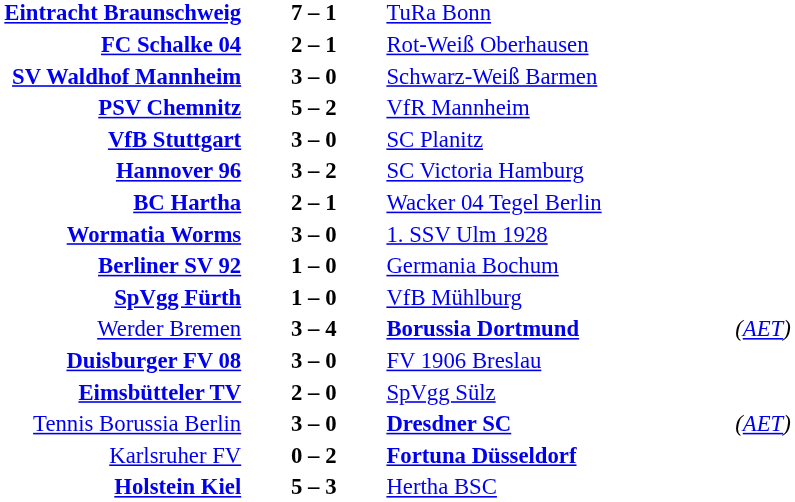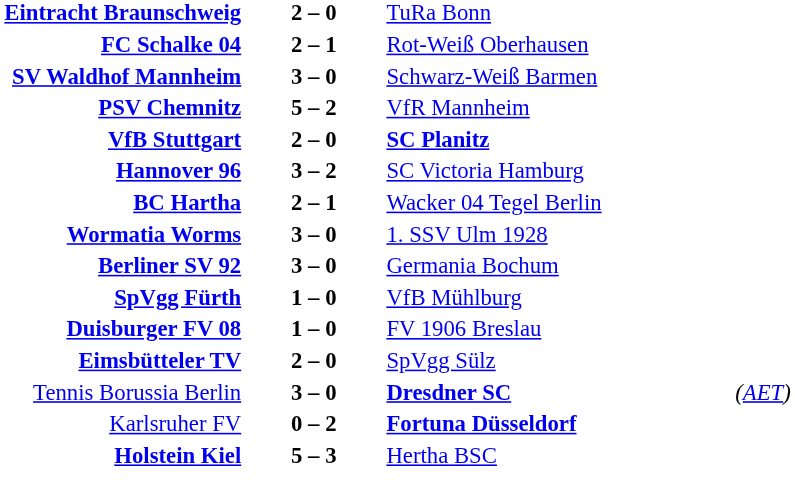 <table width=100% cellspacing=1>
 <tr>
 <th width=25%></th>
 <th width=10%></th>
 <th width=25%></th>
 <th></th>
 </tr>
 <tr style=font-size:90%>
 <td align=right><strong><a href='#'>Eintracht Braunschweig</a></strong></td>
-<td align=center><strong>7 – 1</strong></td>
+<td align=center><strong>2 – 0</strong></td>
 <td><a href='#'>TuRa Bonn</a></td>
 </tr>
 <tr style=font-size:90%>
 <td align=right><strong><a href='#'>FC Schalke 04</a></strong></td>
 <td align=center><strong>2 – 1</strong></td>
 <td><a href='#'>Rot-Weiß Oberhausen</a></td>
 </tr>
 <tr style=font-size:90%>
 <td align=right><strong><a href='#'>SV Waldhof Mannheim</a></strong></td>
 <td align=center><strong>3 – 0</strong></td>
 <td><a href='#'>Schwarz-Weiß Barmen</a></td>
 </tr>
 <tr style=font-size:90%>
 <td align=right><strong><a href='#'>PSV Chemnitz</a></strong></td>
 <td align=center><strong>5 – 2</strong></td>
 <td><a href='#'>VfR Mannheim</a></td>
 </tr>
 <tr style=font-size:90%>
 <td align=right><strong><a href='#'>VfB Stuttgart</a></strong></td>
-<td align=center><strong>3 – 0</strong></td>
-<td><a href='#'>SC Planitz</a></td>
+<td align=center><strong>2 – 0</strong></td>
+<td><strong><a href='#'>SC Planitz</a></strong></td>
 </tr>
 <tr style=font-size:90%>
 <td align=right><strong><a href='#'>Hannover 96</a></strong></td>
 <td align=center><strong>3 – 2</strong></td>
 <td><a href='#'>SC Victoria Hamburg</a></td>
 </tr>
 <tr style=font-size:90%>
 <td align=right><strong><a href='#'>BC Hartha</a></strong></td>
 <td align=center><strong>2 – 1</strong></td>
 <td><a href='#'>Wacker 04 Tegel Berlin</a></td>
 </tr>
 <tr style=font-size:90%>
 <td align=right><strong><a href='#'>Wormatia Worms</a></strong></td>
 <td align=center><strong>3 – 0</strong></td>
 <td><a href='#'>1. SSV Ulm 1928</a></td>
 </tr>
 <tr style=font-size:90%>
 <td align=right><strong><a href='#'>Berliner SV 92</a></strong></td>
-<td align=center><strong>1 – 0</strong></td>
+<td align=center><strong>3 – 0</strong></td>
 <td><a href='#'>Germania Bochum</a></td>
 </tr>
 <tr style=font-size:90%>
 <td align=right><strong><a href='#'>SpVgg Fürth</a></strong></td>
 <td align=center><strong>1 – 0</strong></td>
 <td><a href='#'>VfB Mühlburg</a></td>
 </tr>
 <tr style=font-size:90%>
-<td align=right><a href='#'>Werder Bremen</a></td>
-<td align=center><strong>3 – 4</strong></td>
-<td><strong><a href='#'>Borussia Dortmund</a></strong></td>
-<td><em>(<a href='#'>AET</a>)</em></td>
-</tr>
-<tr style=font-size:90%>
 <td align=right><strong><a href='#'>Duisburger FV 08</a></strong></td>
-<td align=center><strong>3 – 0</strong></td>
+<td align=center><strong>1 – 0</strong></td>
 <td><a href='#'>FV 1906 Breslau</a></td>
 </tr>
 <tr style=font-size:90%>
 <td align=right><strong><a href='#'>Eimsbütteler TV</a></strong></td>
 <td align=center><strong>2 – 0</strong></td>
 <td><a href='#'>SpVgg Sülz</a></td>
 </tr>
 <tr style=font-size:90%>
 <td align=right><a href='#'>Tennis Borussia Berlin</a></td>
 <td align=center><strong>3 – 0</strong></td>
 <td><strong><a href='#'>Dresdner SC</a></strong></td>
 <td><em>(<a href='#'>AET</a>)</em></td>
 </tr>
 <tr style=font-size:90%>
 <td align=right><a href='#'>Karlsruher FV</a></td>
 <td align=center><strong>0 – 2</strong></td>
 <td><strong><a href='#'>Fortuna Düsseldorf</a></strong></td>
 </tr>
 <tr style=font-size:90%>
 <td align=right><strong><a href='#'>Holstein Kiel</a></strong></td>
 <td align=center><strong>5 – 3</strong></td>
 <td><a href='#'>Hertha BSC</a></td>
 </tr>
 </table>
